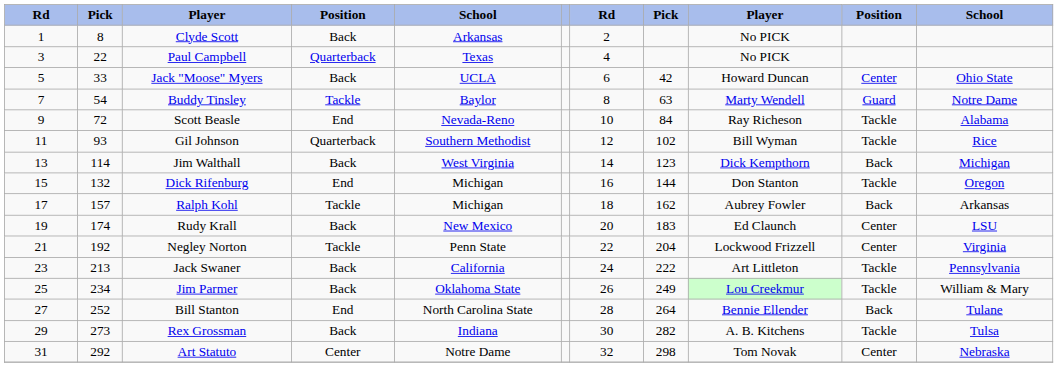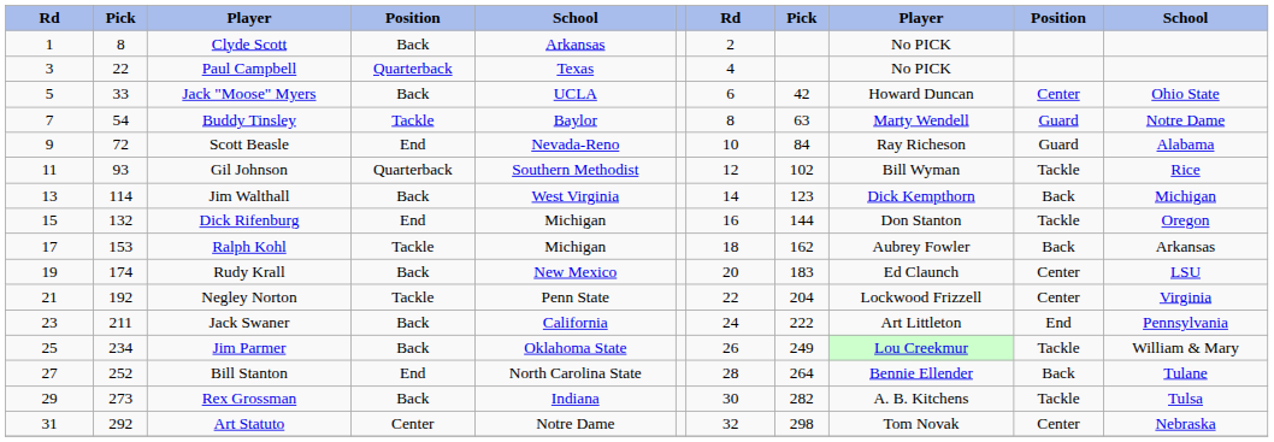 <table class="wikitable sortable sortable" style="width:100%">
 <tr>
 <th style="background:#A8BDEC;" width=7%><strong>Rd</strong></th>
 <th !width=5% style="background:#A8BDEC;"><strong>Pick</strong></th>
 <th !width=15% style="background:#A8BDEC;"><strong>Player</strong></th>
 <th !width=5% style="background:#A8BDEC;"><strong>Position</strong></th>
 <th !width=15% style="background:#A8BDEC;"><strong>School</strong></th>
 <th !width=2% style="background:#A8BDEC;"></th>
 <th style="background:#A8BDEC;" width=7%><strong>Rd</strong></th>
 <th !width=5% style="background:#A8BDEC;"><strong>Pick</strong></th>
 <th !width=15% style="background:#A8BDEC;"><strong>Player</strong></th>
 <th !width=5% style="background:#A8BDEC;"><strong>Position</strong></th>
 <th !width=15% style="background:#A8BDEC;"><strong>School</strong></th>
 </tr>
 <tr align="center" bgcolor="">
 <td>1</td>
 <td>8</td>
 <td><a href='#'>Clyde Scott</a></td>
 <td>Back</td>
 <td><a href='#'>Arkansas</a></td>
 <td></td>
 <td>2</td>
 <td></td>
 <td>No PICK</td>
 <td></td>
 <td></td>
 </tr>
 <tr align="center" bgcolor="">
 <td>3</td>
 <td>22</td>
 <td><a href='#'>Paul Campbell</a></td>
 <td><a href='#'>Quarterback</a></td>
 <td><a href='#'>Texas</a></td>
 <td></td>
 <td>4</td>
 <td></td>
 <td>No PICK</td>
 <td></td>
 <td></td>
 </tr>
 <tr align="center" bgcolor="">
 <td>5</td>
 <td>33</td>
 <td><a href='#'>Jack "Moose" Myers</a></td>
 <td>Back</td>
 <td><a href='#'>UCLA</a></td>
 <td></td>
 <td>6</td>
 <td>42</td>
 <td>Howard Duncan</td>
 <td><a href='#'>Center</a></td>
 <td><a href='#'>Ohio State</a></td>
 </tr>
 <tr align="center" bgcolor="">
 <td>7</td>
 <td>54</td>
 <td><a href='#'>Buddy Tinsley</a></td>
 <td><a href='#'>Tackle</a></td>
 <td><a href='#'>Baylor</a></td>
 <td></td>
 <td>8</td>
 <td>63</td>
 <td><a href='#'>Marty Wendell</a></td>
 <td><a href='#'>Guard</a></td>
 <td><a href='#'>Notre Dame</a></td>
 </tr>
 <tr align="center" bgcolor="">
 <td>9</td>
 <td>72</td>
 <td>Scott Beasle</td>
 <td>End</td>
 <td><a href='#'>Nevada-Reno</a></td>
 <td></td>
 <td>10</td>
 <td>84</td>
 <td>Ray Richeson</td>
-<td>Tackle</td>
+<td>Guard</td>
 <td><a href='#'>Alabama</a></td>
 </tr>
 <tr align="center" bgcolor="">
 <td>11</td>
 <td>93</td>
 <td>Gil Johnson</td>
 <td>Quarterback</td>
 <td><a href='#'>Southern Methodist</a></td>
 <td></td>
 <td>12</td>
 <td>102</td>
 <td>Bill Wyman</td>
 <td>Tackle</td>
 <td><a href='#'>Rice</a></td>
 </tr>
 <tr align="center" bgcolor="">
 <td>13</td>
 <td>114</td>
 <td>Jim Walthall</td>
 <td>Back</td>
 <td><a href='#'>West Virginia</a></td>
 <td></td>
 <td>14</td>
 <td>123</td>
 <td><a href='#'>Dick Kempthorn</a></td>
 <td>Back</td>
 <td><a href='#'>Michigan</a></td>
 </tr>
 <tr align="center" bgcolor="">
 <td>15</td>
 <td>132</td>
 <td><a href='#'>Dick Rifenburg</a></td>
 <td>End</td>
 <td>Michigan</td>
 <td></td>
 <td>16</td>
 <td>144</td>
 <td>Don Stanton</td>
 <td>Tackle</td>
 <td><a href='#'>Oregon</a></td>
 </tr>
 <tr align="center" bgcolor="">
 <td>17</td>
-<td>157</td>
+<td>153</td>
 <td><a href='#'>Ralph Kohl</a></td>
 <td>Tackle</td>
 <td>Michigan</td>
 <td></td>
 <td>18</td>
 <td>162</td>
 <td>Aubrey Fowler</td>
 <td>Back</td>
 <td>Arkansas</td>
 </tr>
 <tr align="center" bgcolor="">
 <td>19</td>
 <td>174</td>
 <td>Rudy Krall</td>
 <td>Back</td>
 <td><a href='#'>New Mexico</a></td>
 <td></td>
 <td>20</td>
 <td>183</td>
 <td>Ed Claunch</td>
 <td>Center</td>
 <td><a href='#'>LSU</a></td>
 </tr>
 <tr align="center" bgcolor="">
 <td>21</td>
 <td>192</td>
 <td>Negley Norton</td>
 <td>Tackle</td>
 <td>Penn State</td>
 <td></td>
 <td>22</td>
 <td>204</td>
 <td>Lockwood Frizzell</td>
 <td>Center</td>
 <td><a href='#'>Virginia</a></td>
 </tr>
 <tr align="center" bgcolor="">
 <td>23</td>
-<td>213</td>
+<td>211</td>
 <td>Jack Swaner</td>
 <td>Back</td>
 <td><a href='#'>California</a></td>
 <td></td>
 <td>24</td>
 <td>222</td>
 <td>Art Littleton</td>
-<td>Tackle</td>
+<td>End</td>
 <td><a href='#'>Pennsylvania</a></td>
 </tr>
 <tr align="center" bgcolor="">
 <td>25</td>
 <td>234</td>
 <td><a href='#'>Jim Parmer</a></td>
 <td>Back</td>
 <td><a href='#'>Oklahoma State</a></td>
 <td></td>
 <td>26</td>
 <td>249</td>
 <td bgcolor="#CCFFCC"><a href='#'>Lou Creekmur</a></td>
 <td>Tackle</td>
 <td>William & Mary</td>
 </tr>
 <tr align="center" bgcolor="">
 <td>27</td>
 <td>252</td>
 <td>Bill Stanton</td>
 <td>End</td>
 <td>North Carolina State</td>
 <td></td>
 <td>28</td>
 <td>264</td>
 <td><a href='#'>Bennie Ellender</a></td>
 <td>Back</td>
 <td><a href='#'>Tulane</a></td>
 </tr>
 <tr align="center" bgcolor="">
 <td>29</td>
 <td>273</td>
 <td><a href='#'>Rex Grossman</a></td>
 <td>Back</td>
 <td><a href='#'>Indiana</a></td>
 <td></td>
 <td>30</td>
 <td>282</td>
 <td>A. B. Kitchens</td>
 <td>Tackle</td>
 <td><a href='#'>Tulsa</a></td>
 </tr>
 <tr align="center" bgcolor="">
 <td>31</td>
 <td>292</td>
 <td><a href='#'>Art Statuto</a></td>
 <td>Center</td>
 <td>Notre Dame</td>
 <td></td>
 <td>32</td>
 <td>298</td>
 <td>Tom Novak</td>
 <td>Center</td>
 <td><a href='#'>Nebraska</a></td>
 </tr>
 <tr align="center" bgcolor="">
 </tr>
 </table>
